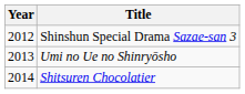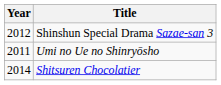 <table class="wikitable">
 <tr>
 <th>Year</th>
 <th>Title</th>
 </tr>
 <tr>
 <td>2012</td>
 <td>Shinshun Special Drama <em><a href='#'>Sazae-san</a> 3</em></td>
 </tr>
 <tr>
-<td>2013</td>
+<td>2011</td>
 <td><em>Umi no Ue no Shinryōsho</em></td>
 </tr>
 <tr>
 <td>2014</td>
 <td><em><a href='#'>Shitsuren Chocolatier</a></em></td>
 </tr>
 </table>
